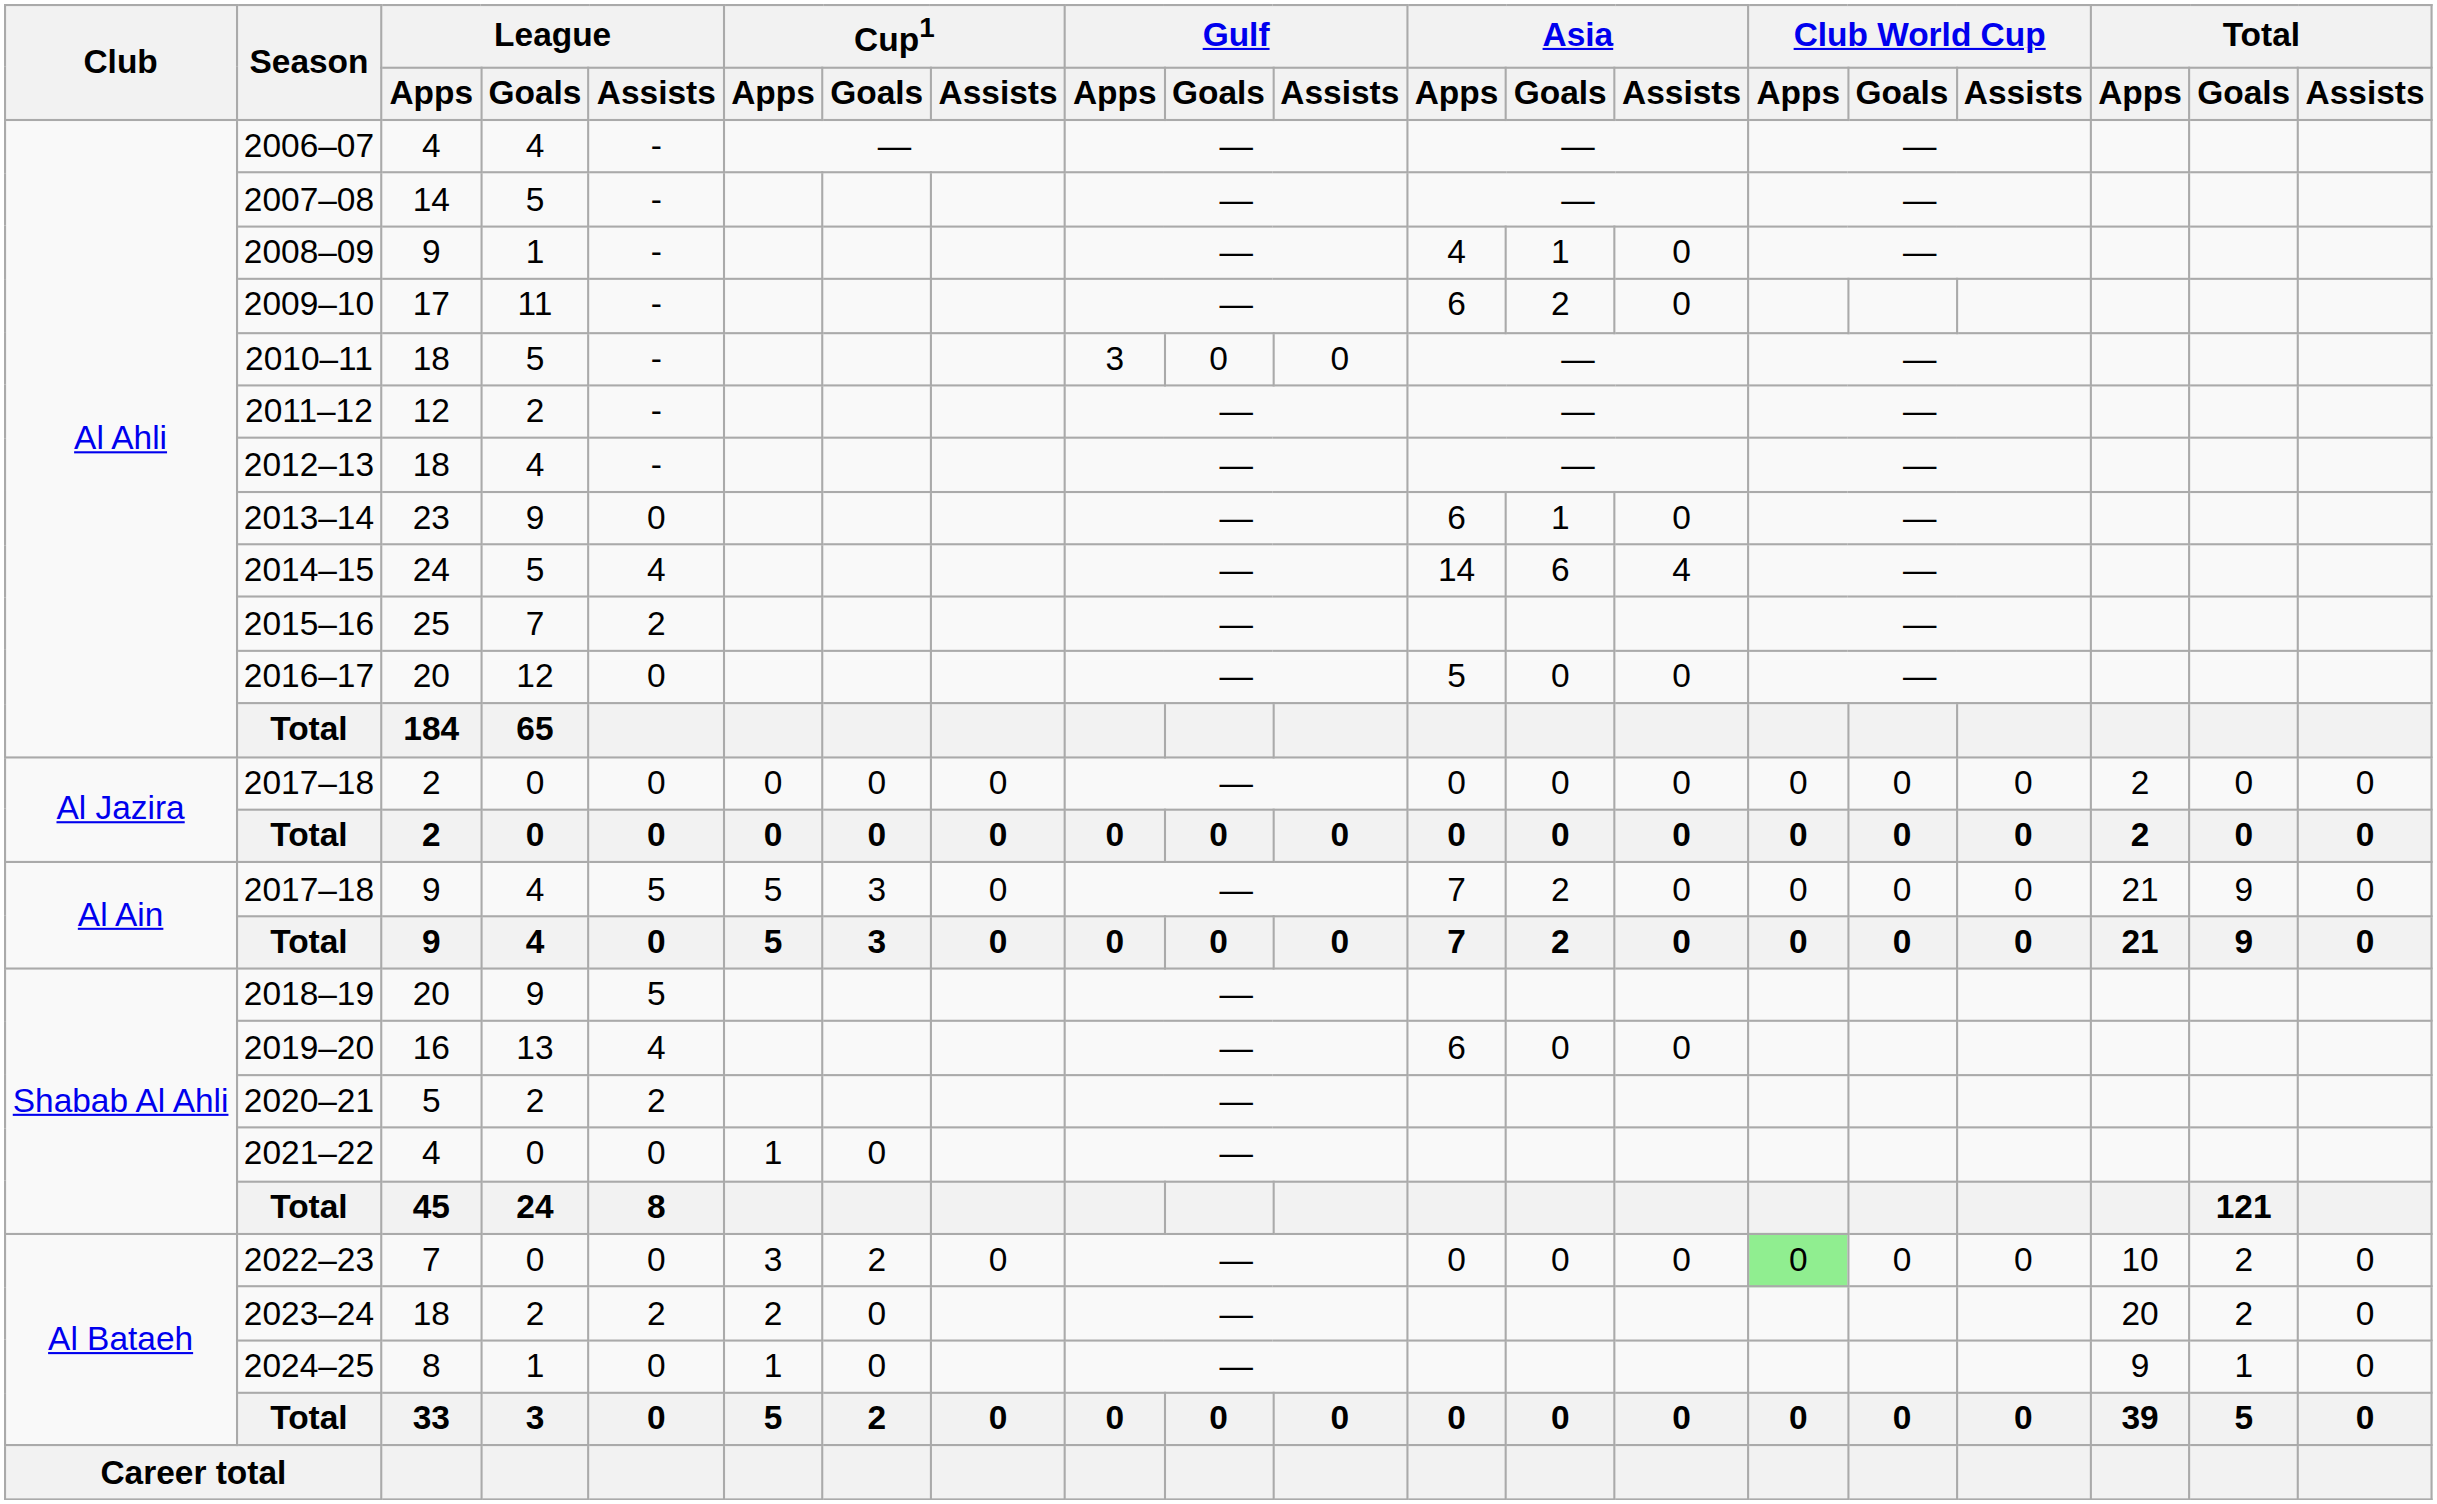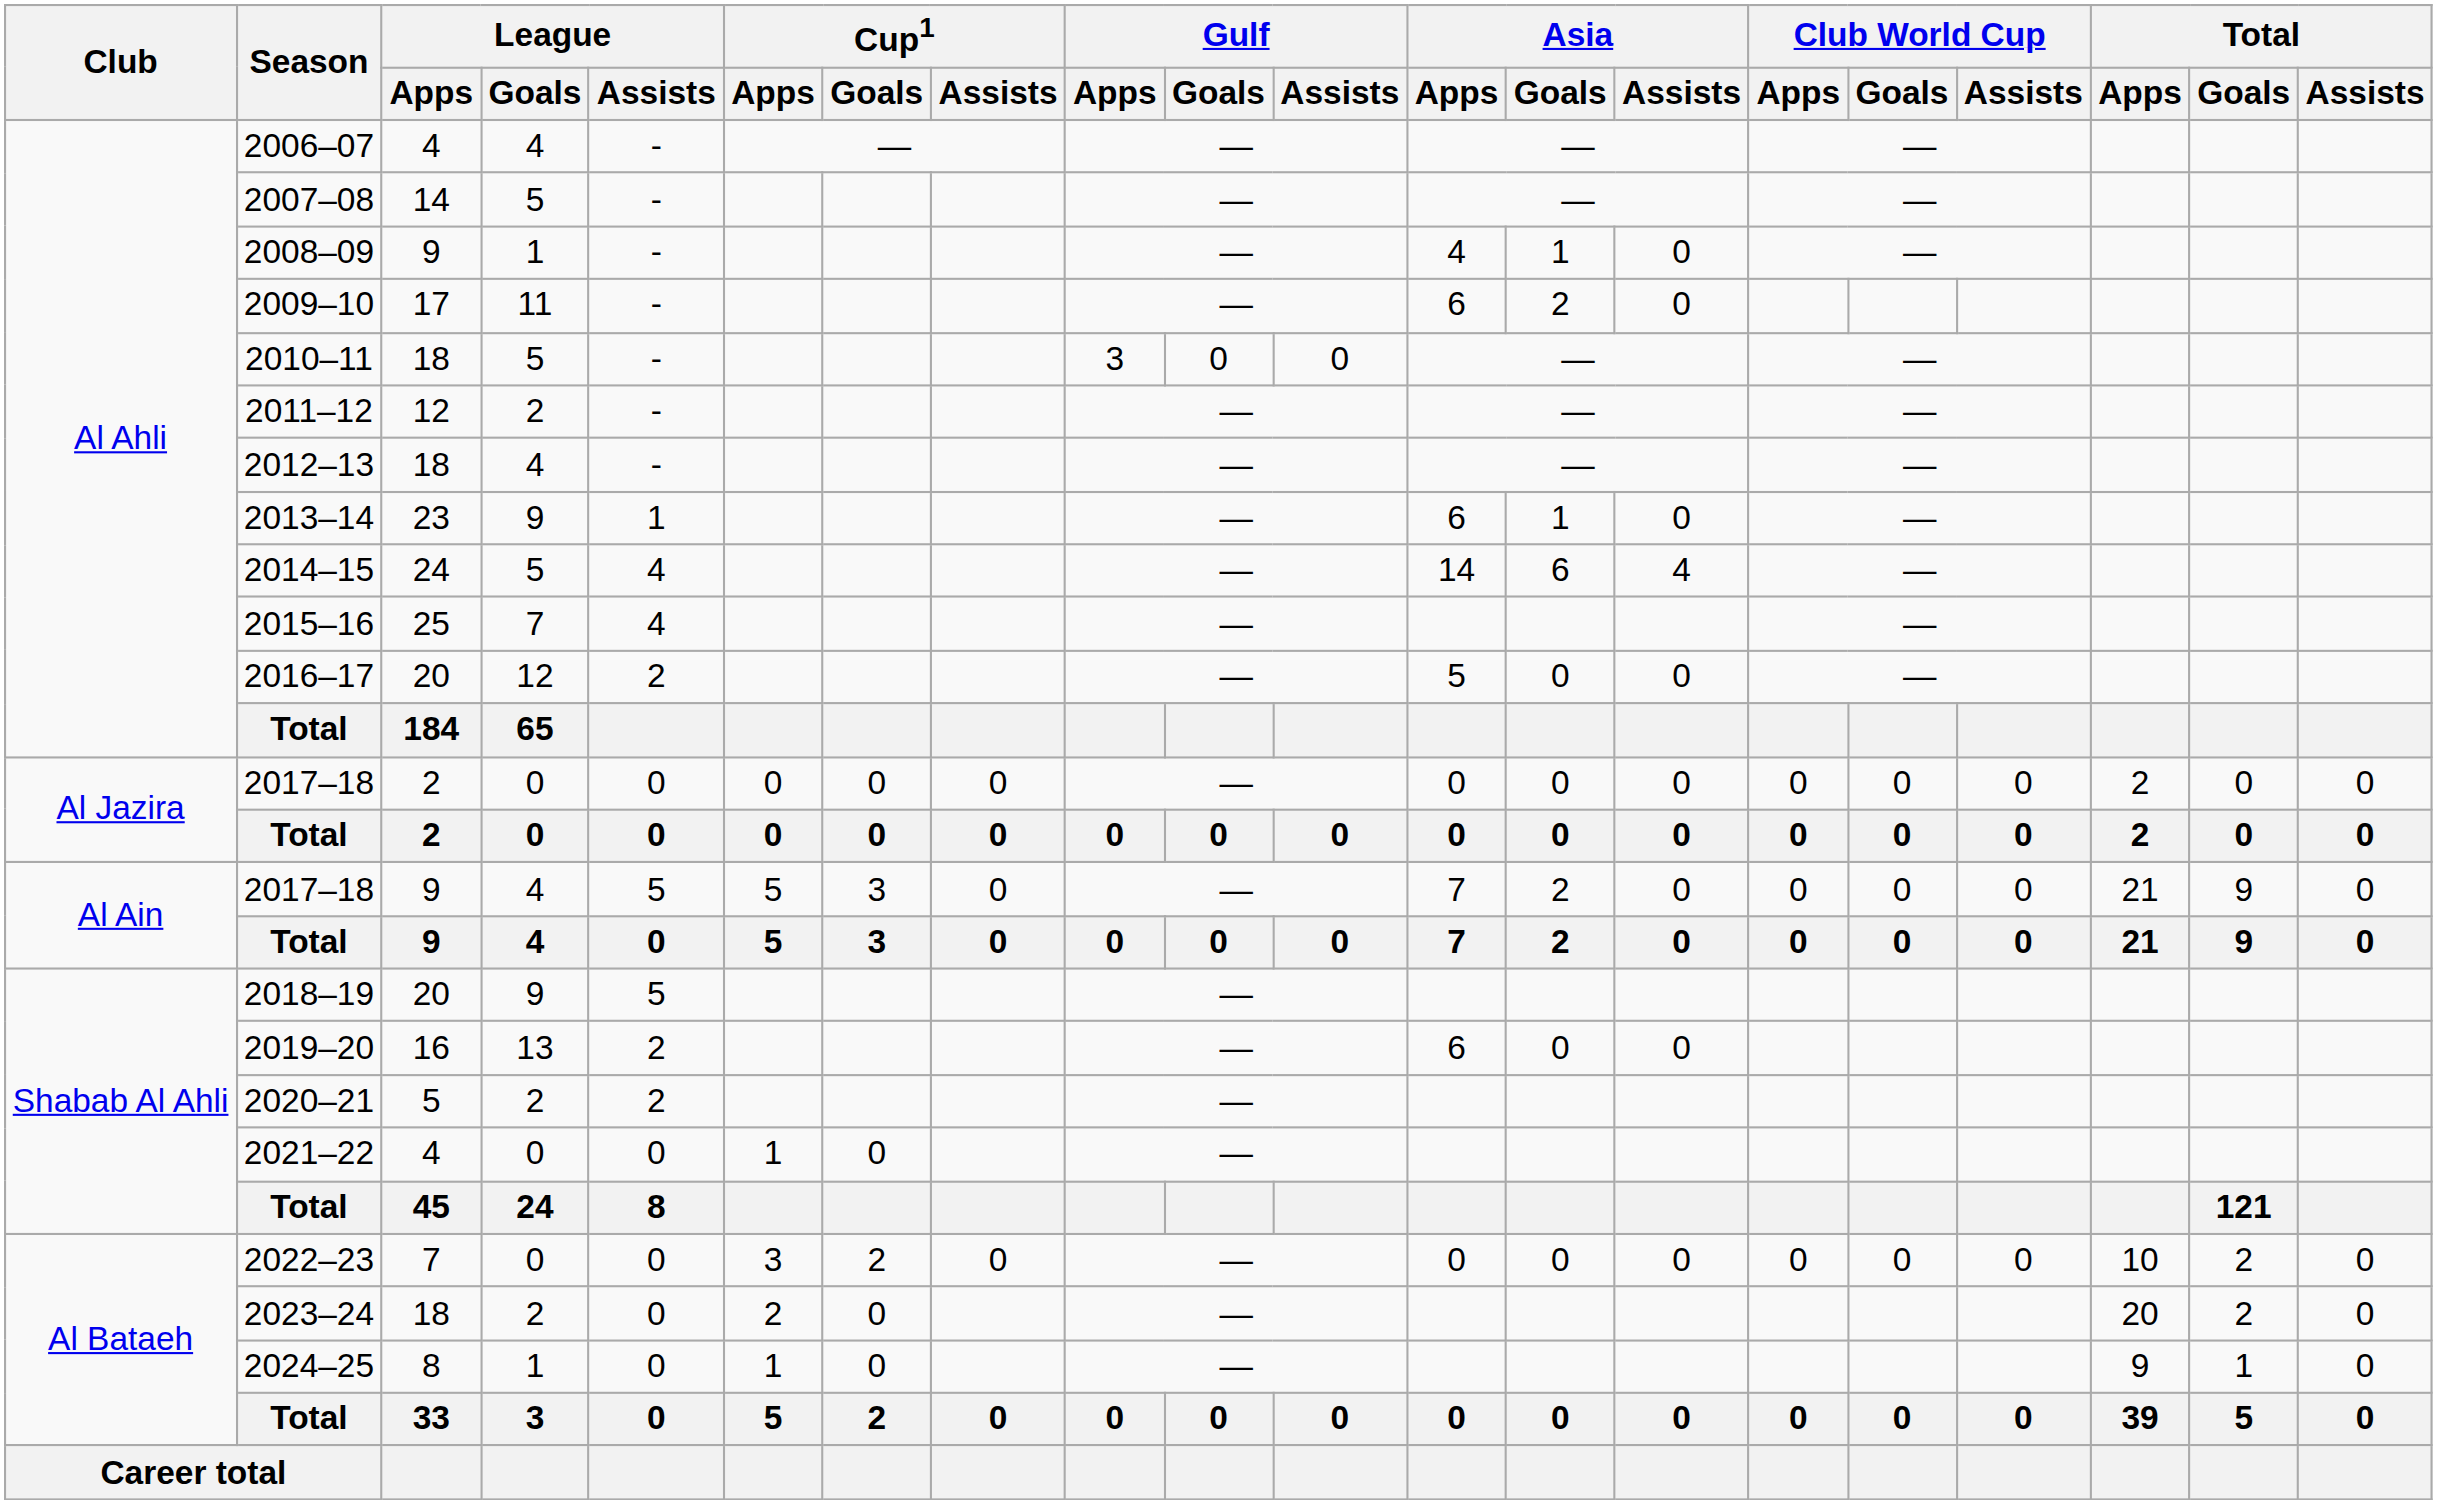 <table class="wikitable" style="text-align: center">
 <tr>
 <th rowspan="2">Club</th>
 <th rowspan="2">Season</th>
 <th colspan="3">League</th>
 <th colspan="3">Cup<sup>1</sup></th>
 <th colspan="3"><a href='#'>Gulf</a></th>
 <th colspan="3"><a href='#'>Asia</a></th>
 <th colspan="3"><a href='#'>Club World Cup</a></th>
 <th colspan="3">Total</th>
 </tr>
 <tr>
 <th>Apps</th>
 <th>Goals</th>
 <th>Assists</th>
 <th>Apps</th>
 <th>Goals</th>
 <th>Assists</th>
 <th>Apps</th>
 <th>Goals</th>
 <th>Assists</th>
 <th>Apps</th>
 <th>Goals</th>
 <th>Assists</th>
 <th>Apps</th>
 <th>Goals</th>
 <th>Assists</th>
 <th>Apps</th>
 <th>Goals</th>
 <th>Assists</th>
 </tr>
 <tr>
 <td rowspan="12"><a href='#'>Al Ahli</a></td>
 <td>2006–07</td>
 <td>4</td>
 <td>4</td>
 <td>-</td>
 <td colspan="3">—</td>
 <td colspan="3">—</td>
 <td colspan="3">—</td>
 <td colspan="3">—</td>
 <td></td>
 <td></td>
 <td></td>
 </tr>
 <tr>
 <td>2007–08</td>
 <td>14</td>
 <td>5</td>
 <td>-</td>
 <td></td>
 <td></td>
 <td></td>
 <td colspan="3">—</td>
 <td colspan="3">—</td>
 <td colspan="3">—</td>
 <td></td>
 <td></td>
 <td></td>
 </tr>
 <tr>
 <td>2008–09</td>
 <td>9</td>
 <td>1</td>
 <td>-</td>
 <td></td>
 <td></td>
 <td></td>
 <td colspan="3">—</td>
 <td>4</td>
 <td>1</td>
 <td>0</td>
 <td colspan="3">—</td>
 <td></td>
 <td></td>
 <td></td>
 </tr>
 <tr>
 <td>2009–10</td>
 <td>17</td>
 <td>11</td>
 <td>-</td>
 <td></td>
 <td></td>
 <td></td>
 <td colspan="3">—</td>
 <td>6</td>
 <td>2</td>
 <td>0</td>
 <td></td>
 <td></td>
 <td></td>
 <td></td>
 <td></td>
 <td></td>
 </tr>
 <tr>
 <td>2010–11</td>
 <td>18</td>
 <td>5</td>
 <td>-</td>
 <td></td>
 <td></td>
 <td></td>
 <td>3</td>
 <td>0</td>
 <td>0</td>
 <td colspan="3">—</td>
 <td colspan="3">—</td>
 <td></td>
 <td></td>
 <td></td>
 </tr>
 <tr>
 <td>2011–12</td>
 <td>12</td>
 <td>2</td>
 <td>-</td>
 <td></td>
 <td></td>
 <td></td>
 <td colspan="3">—</td>
 <td colspan="3">—</td>
 <td colspan="3">—</td>
 <td></td>
 <td></td>
 <td></td>
 </tr>
 <tr>
 <td>2012–13</td>
 <td>18</td>
 <td>4</td>
 <td>-</td>
 <td></td>
 <td></td>
 <td></td>
 <td colspan="3">—</td>
 <td colspan="3">—</td>
 <td colspan="3">—</td>
 <td></td>
 <td></td>
 <td></td>
 </tr>
 <tr>
 <td>2013–14</td>
 <td>23</td>
 <td>9</td>
-<td>0</td>
+<td>1</td>
 <td></td>
 <td></td>
 <td></td>
 <td colspan="3">—</td>
 <td>6</td>
 <td>1</td>
 <td>0</td>
 <td colspan="3">—</td>
 <td></td>
 <td></td>
 <td></td>
 </tr>
 <tr>
 <td>2014–15</td>
 <td>24</td>
 <td>5</td>
 <td>4</td>
 <td></td>
 <td></td>
 <td></td>
 <td colspan="3">—</td>
 <td>14</td>
 <td>6</td>
 <td>4</td>
 <td colspan="3">—</td>
 <td></td>
 <td></td>
 <td></td>
 </tr>
 <tr>
 <td>2015–16</td>
 <td>25</td>
 <td>7</td>
-<td>2</td>
+<td>4</td>
 <td></td>
 <td></td>
 <td></td>
 <td colspan="3">—</td>
 <td></td>
 <td></td>
 <td></td>
 <td colspan="3">—</td>
 <td></td>
 <td></td>
 <td></td>
 </tr>
 <tr>
 <td>2016–17</td>
 <td>20</td>
 <td>12</td>
-<td>0</td>
+<td>2</td>
 <td></td>
 <td></td>
 <td></td>
 <td colspan="3">—</td>
 <td>5</td>
 <td>0</td>
 <td>0</td>
 <td colspan="3">—</td>
 <td></td>
 <td></td>
 <td></td>
 </tr>
 <tr>
 <th>Total</th>
 <th>184</th>
 <th>65</th>
 <th></th>
 <th></th>
 <th></th>
 <th></th>
 <th></th>
 <th></th>
 <th></th>
 <th></th>
 <th></th>
 <th></th>
 <th></th>
 <th></th>
 <th></th>
 <th></th>
 <th></th>
 <th></th>
 </tr>
 <tr>
 <td rowspan="2"><a href='#'>Al Jazira</a></td>
 <td>2017–18</td>
 <td>2</td>
 <td>0</td>
 <td>0</td>
 <td>0</td>
 <td>0</td>
 <td>0</td>
 <td colspan="3">—</td>
 <td>0</td>
 <td>0</td>
 <td>0</td>
 <td>0</td>
 <td>0</td>
 <td>0</td>
 <td>2</td>
 <td>0</td>
 <td>0</td>
 </tr>
 <tr>
 <th>Total</th>
 <th>2</th>
 <th>0</th>
 <th>0</th>
 <th>0</th>
 <th>0</th>
 <th>0</th>
 <th>0</th>
 <th>0</th>
 <th>0</th>
 <th>0</th>
 <th>0</th>
 <th>0</th>
 <th>0</th>
 <th>0</th>
 <th>0</th>
 <th>2</th>
 <th>0</th>
 <th>0</th>
 </tr>
 <tr>
 <td rowspan="2"><a href='#'>Al Ain</a></td>
 <td>2017–18</td>
 <td>9</td>
 <td>4</td>
 <td>5</td>
 <td>5</td>
 <td>3</td>
 <td>0</td>
 <td colspan="3">—</td>
 <td>7</td>
 <td>2</td>
 <td>0</td>
 <td>0</td>
 <td>0</td>
 <td>0</td>
 <td>21</td>
 <td>9</td>
 <td>0</td>
 </tr>
 <tr>
 <th>Total</th>
 <th>9</th>
 <th>4</th>
 <th>0</th>
 <th>5</th>
 <th>3</th>
 <th>0</th>
 <th>0</th>
 <th>0</th>
 <th>0</th>
 <th>7</th>
 <th>2</th>
 <th>0</th>
 <th>0</th>
 <th>0</th>
 <th>0</th>
 <th>21</th>
 <th>9</th>
 <th>0</th>
 </tr>
 <tr>
 <td rowspan="5"><a href='#'>Shabab Al Ahli</a></td>
 <td>2018–19</td>
 <td>20</td>
 <td>9</td>
 <td>5</td>
 <td></td>
 <td></td>
 <td></td>
 <td colspan="3">—</td>
 <td></td>
 <td></td>
 <td></td>
 <td></td>
 <td></td>
 <td></td>
 <td></td>
 <td></td>
 <td></td>
 </tr>
 <tr>
 <td>2019–20</td>
 <td>16</td>
 <td>13</td>
-<td>4</td>
+<td>2</td>
 <td></td>
 <td></td>
 <td></td>
 <td colspan="3">—</td>
 <td>6</td>
 <td>0</td>
 <td>0</td>
 <td></td>
 <td></td>
 <td></td>
 <td></td>
 <td></td>
 <td></td>
 </tr>
 <tr>
 <td>2020–21</td>
 <td>5</td>
 <td>2</td>
 <td>2</td>
 <td></td>
 <td></td>
 <td></td>
 <td colspan="3">—</td>
 <td></td>
 <td></td>
 <td></td>
 <td></td>
 <td></td>
 <td></td>
 <td></td>
 <td></td>
 <td></td>
 </tr>
 <tr>
 <td>2021–22</td>
 <td>4</td>
 <td>0</td>
 <td>0</td>
 <td>1</td>
 <td>0</td>
 <td></td>
 <td colspan="3">—</td>
 <td></td>
 <td></td>
 <td></td>
 <td></td>
 <td></td>
 <td></td>
 <td></td>
 <td></td>
 <td></td>
 </tr>
 <tr>
 <th>Total</th>
 <th>45</th>
 <th>24</th>
 <th>8</th>
 <th></th>
 <th></th>
 <th></th>
 <th></th>
 <th></th>
 <th></th>
 <th></th>
 <th></th>
 <th></th>
 <th></th>
 <th></th>
 <th></th>
 <th></th>
 <th>121</th>
 <th></th>
 </tr>
 <tr>
 <td rowspan="4"><a href='#'>Al Bataeh</a></td>
 <td>2022–23</td>
 <td>7</td>
 <td>0</td>
 <td>0</td>
 <td>3</td>
 <td>2</td>
 <td>0</td>
 <td colspan="3">—</td>
 <td>0</td>
 <td>0</td>
 <td>0</td>
-<td style="background: lightgreen;">0</td>
+<td>0</td>
 <td>0</td>
 <td>0</td>
 <td>10</td>
 <td>2</td>
 <td>0</td>
 </tr>
 <tr>
 <td>2023–24</td>
 <td>18</td>
 <td>2</td>
-<td>2</td>
+<td>0</td>
 <td>2</td>
 <td>0</td>
 <td></td>
 <td colspan="3">—</td>
 <td></td>
 <td></td>
 <td></td>
 <td></td>
 <td></td>
 <td></td>
 <td>20</td>
 <td>2</td>
 <td>0</td>
 </tr>
 <tr>
 <td>2024–25</td>
 <td>8</td>
 <td>1</td>
 <td>0</td>
 <td>1</td>
 <td>0</td>
 <td></td>
 <td colspan="3">—</td>
 <td></td>
 <td></td>
 <td></td>
 <td></td>
 <td></td>
 <td></td>
 <td>9</td>
 <td>1</td>
 <td>0</td>
 </tr>
 <tr>
 <th>Total</th>
 <th>33</th>
 <th>3</th>
 <th>0</th>
 <th>5</th>
 <th>2</th>
 <th>0</th>
 <th>0</th>
 <th>0</th>
 <th>0</th>
 <th>0</th>
 <th>0</th>
 <th>0</th>
 <th>0</th>
 <th>0</th>
 <th>0</th>
 <th>39</th>
 <th>5</th>
 <th>0</th>
 </tr>
 <tr>
 <th colspan="2">Career total</th>
 <th></th>
 <th></th>
 <th></th>
 <th></th>
 <th></th>
 <th></th>
 <th></th>
 <th></th>
 <th></th>
 <th></th>
 <th></th>
 <th></th>
 <th></th>
 <th></th>
 <th></th>
 <th></th>
 <th></th>
 <th></th>
 </tr>
 </table>
